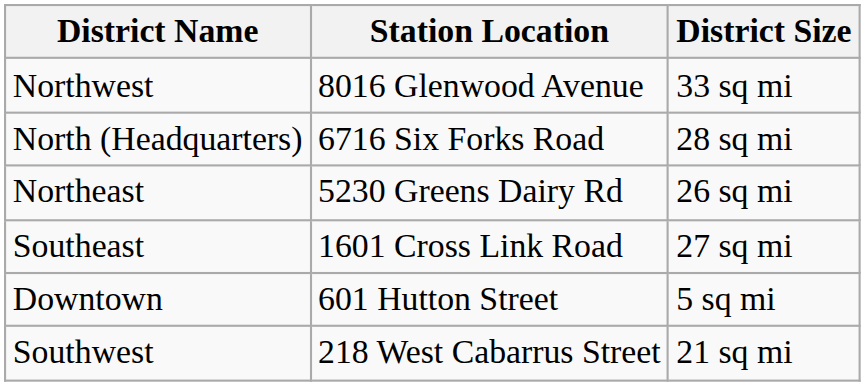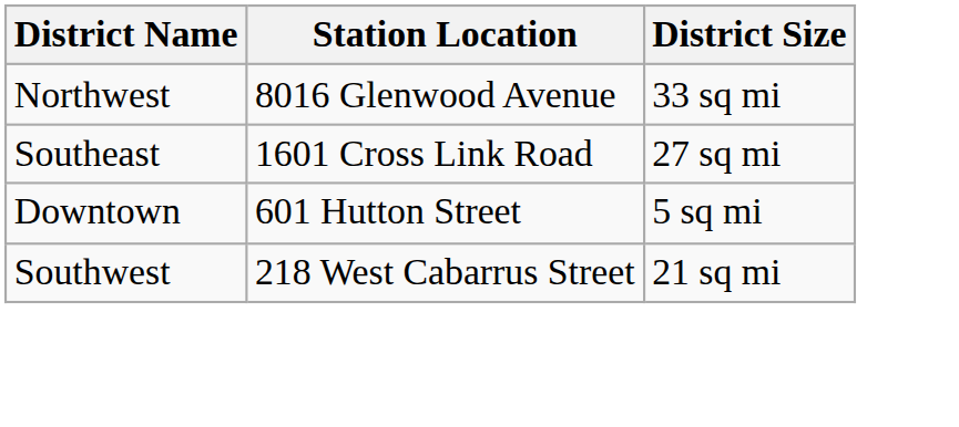 <table border="1" cellspacing="0" cellpadding="5" style="border-collapse:collapse;" class="wikitable">
 <tr>
 <th>District Name</th>
 <th>Station Location</th>
 <th>District Size</th>
 </tr>
 <tr>
 <td>Northwest</td>
 <td>8016 Glenwood Avenue</td>
 <td>33 sq mi</td>
-</tr>
-<tr>
-<td>North (Headquarters)</td>
-<td>6716 Six Forks Road</td>
-<td>28 sq mi</td>
-</tr>
-<tr>
-<td>Northeast</td>
-<td>5230 Greens Dairy Rd</td>
-<td>26 sq mi</td>
 </tr>
 <tr>
 <td>Southeast</td>
 <td>1601 Cross Link Road</td>
 <td>27 sq mi</td>
 </tr>
 <tr>
 <td>Downtown</td>
 <td>601 Hutton Street</td>
 <td>5 sq mi</td>
 </tr>
 <tr>
 <td>Southwest</td>
 <td>218 West Cabarrus Street</td>
 <td>21 sq mi</td>
 </tr>
 </table>
